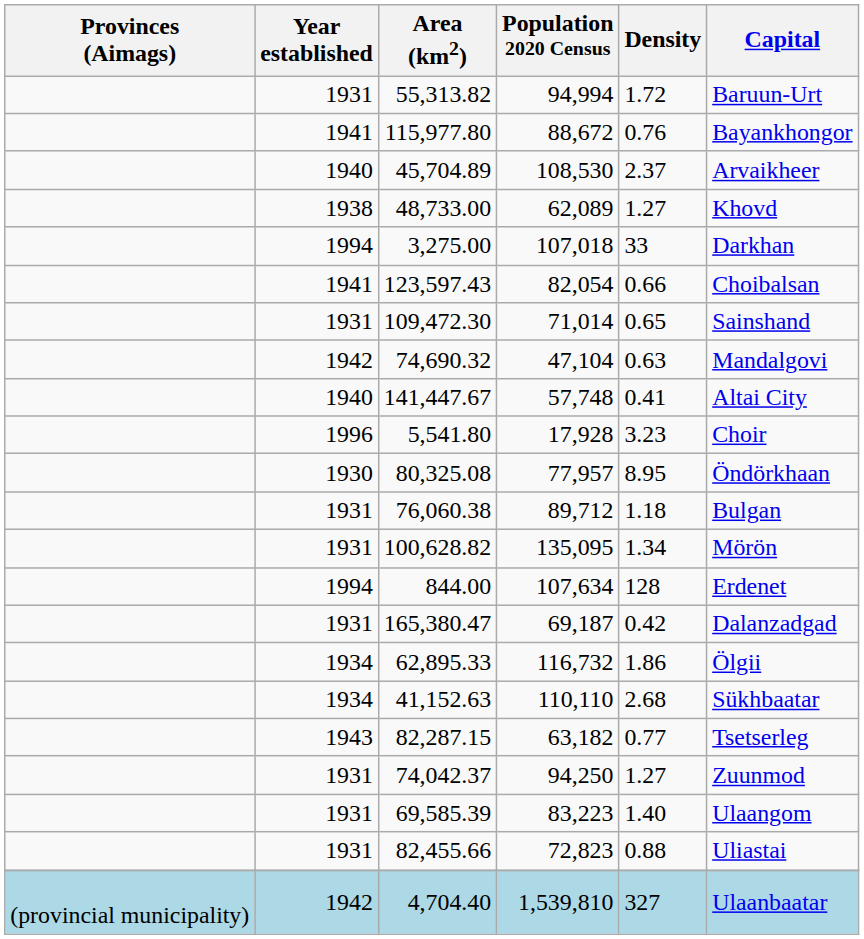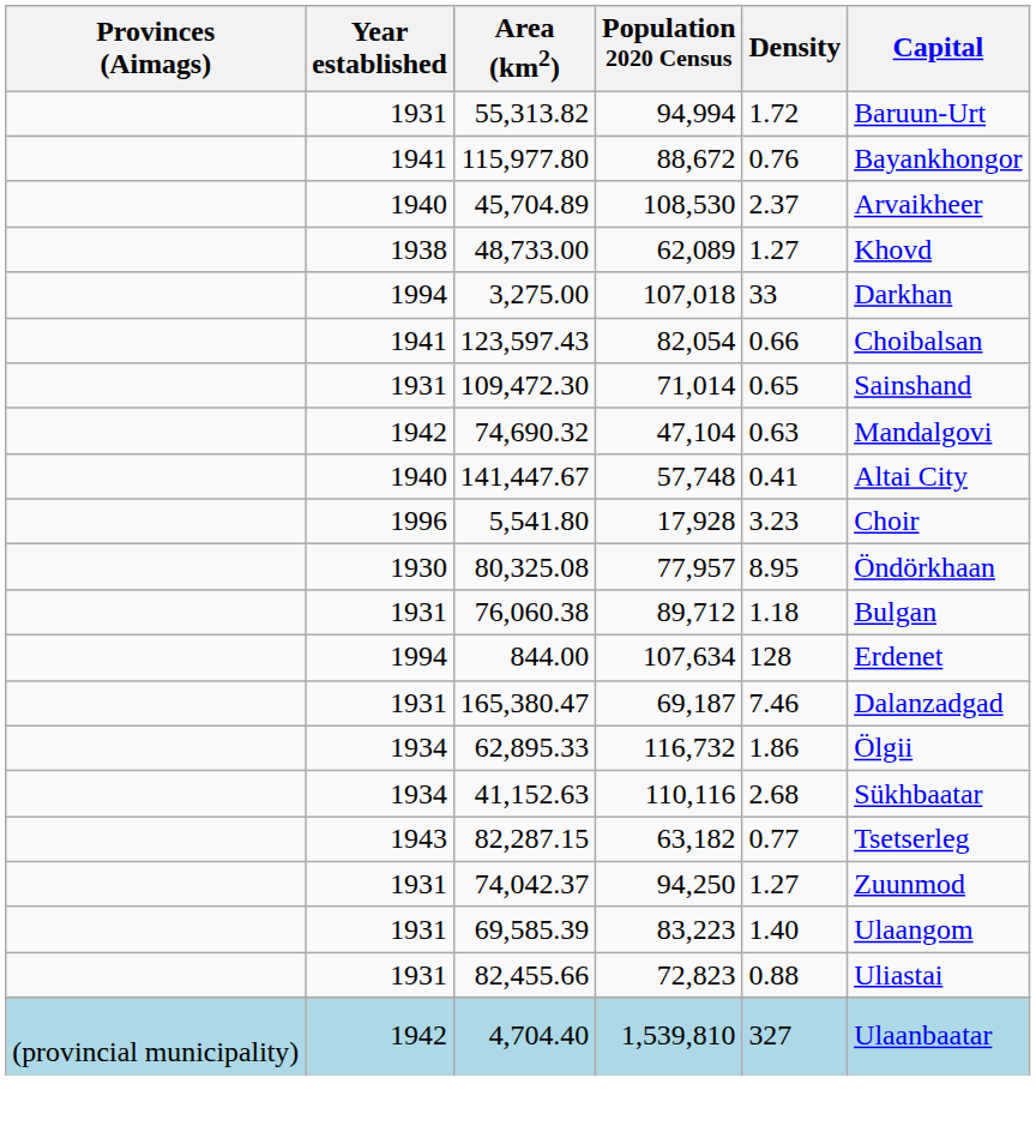 <table class="wikitable sortable">
 <tr>
 <th>Provinces<br>(Aimags)</th>
 <th>Year<br>established</th>
 <th>Area<br>(km<sup>2</sup>)</th>
 <th>Population<br><sup>2020 Census</sup></th>
 <th>Density</th>
 <th><a href='#'>Capital</a></th>
 </tr>
 <tr>
 <td></td>
 <td align=right>1931</td>
 <td align=right>55,313.82</td>
 <td align=right>94,994</td>
 <td>1.72</td>
 <td><a href='#'>Baruun-Urt</a></td>
 </tr>
 <tr>
 <td></td>
 <td align=right>1941</td>
 <td align=right>115,977.80</td>
 <td align=right>88,672</td>
 <td>0.76</td>
 <td><a href='#'>Bayankhongor</a></td>
 </tr>
 <tr>
 <td></td>
 <td align=right>1940</td>
 <td align=right>45,704.89</td>
 <td align=right>108,530</td>
 <td>2.37</td>
 <td><a href='#'>Arvaikheer</a></td>
 </tr>
 <tr>
 <td></td>
 <td align=right>1938</td>
 <td align=right>48,733.00</td>
 <td align=right>62,089</td>
 <td>1.27</td>
 <td><a href='#'>Khovd</a></td>
 </tr>
 <tr>
 <td></td>
 <td align=right>1994</td>
 <td align=right>3,275.00</td>
 <td align=right>107,018</td>
 <td>33</td>
 <td><a href='#'>Darkhan</a></td>
 </tr>
 <tr>
 <td></td>
 <td align=right>1941</td>
 <td align=right>123,597.43</td>
 <td align=right>82,054</td>
 <td>0.66</td>
 <td><a href='#'>Choibalsan</a></td>
 </tr>
 <tr>
 <td></td>
 <td align=right>1931</td>
 <td align=right>109,472.30</td>
 <td align=right>71,014</td>
 <td>0.65</td>
 <td><a href='#'>Sainshand</a></td>
 </tr>
 <tr>
 <td></td>
 <td align=right>1942</td>
 <td align=right>74,690.32</td>
 <td align=right>47,104</td>
 <td>0.63</td>
 <td><a href='#'>Mandalgovi</a></td>
 </tr>
 <tr>
 <td></td>
 <td align=right>1940</td>
 <td align=right>141,447.67</td>
 <td align=right>57,748</td>
 <td>0.41</td>
 <td><a href='#'>Altai City</a></td>
 </tr>
 <tr>
 <td></td>
 <td align=right>1996</td>
 <td align=right>5,541.80</td>
 <td align=right>17,928</td>
 <td>3.23</td>
 <td><a href='#'>Choir</a></td>
 </tr>
 <tr>
 <td></td>
 <td align=right>1930</td>
 <td align=right>80,325.08</td>
 <td align=right>77,957</td>
 <td>8.95</td>
 <td><a href='#'>Öndörkhaan</a></td>
 </tr>
 <tr>
 <td></td>
 <td align=right>1931</td>
 <td align=right>76,060.38</td>
 <td align=right>89,712</td>
 <td>1.18</td>
 <td><a href='#'>Bulgan</a></td>
 </tr>
 <tr>
 <td></td>
-<td align=right>1931</td>
-<td align=right>100,628.82</td>
-<td align=right>135,095</td>
-<td>1.34</td>
-<td><a href='#'>Mörön</a></td>
-</tr>
-<tr>
-<td></td>
 <td align=right>1994</td>
 <td align=right>844.00</td>
 <td align=right>107,634</td>
 <td>128</td>
 <td><a href='#'>Erdenet</a></td>
 </tr>
 <tr>
 <td></td>
 <td align=right>1931</td>
 <td align=right>165,380.47</td>
 <td align=right>69,187</td>
-<td>0.42</td>
+<td>7.46</td>
 <td><a href='#'>Dalanzadgad</a></td>
 </tr>
 <tr>
 <td></td>
 <td align=right>1934</td>
 <td align=right>62,895.33</td>
 <td align=right>116,732</td>
 <td>1.86</td>
 <td><a href='#'>Ölgii</a></td>
 </tr>
 <tr>
 <td></td>
 <td align=right>1934</td>
 <td align=right>41,152.63</td>
-<td align=right>110,110</td>
+<td align=right>110,116</td>
 <td>2.68</td>
 <td><a href='#'>Sükhbaatar</a></td>
 </tr>
 <tr>
 <td></td>
 <td align=right>1943</td>
 <td align=right>82,287.15</td>
 <td align=right>63,182</td>
 <td>0.77</td>
 <td><a href='#'>Tsetserleg</a></td>
 </tr>
 <tr>
 <td></td>
 <td align=right>1931</td>
 <td align=right>74,042.37</td>
 <td align=right>94,250</td>
 <td>1.27</td>
 <td><a href='#'>Zuunmod</a></td>
 </tr>
 <tr>
 <td></td>
 <td align=right>1931</td>
 <td align=right>69,585.39</td>
 <td align=right>83,223</td>
 <td>1.40</td>
 <td><a href='#'>Ulaangom</a></td>
 </tr>
 <tr>
 <td></td>
 <td align=right>1931</td>
 <td align=right>82,455.66</td>
 <td align=right>72,823</td>
 <td>0.88</td>
 <td><a href='#'>Uliastai</a></td>
 </tr>
 <tr>
 </tr>
 <tr bgcolor="lightblue">
 <td><br>(provincial municipality)</td>
 <td align=right>1942</td>
 <td align=right>4,704.40</td>
 <td align=right>1,539,810</td>
 <td>327</td>
 <td><a href='#'>Ulaanbaatar</a></td>
 </tr>
 </table>
